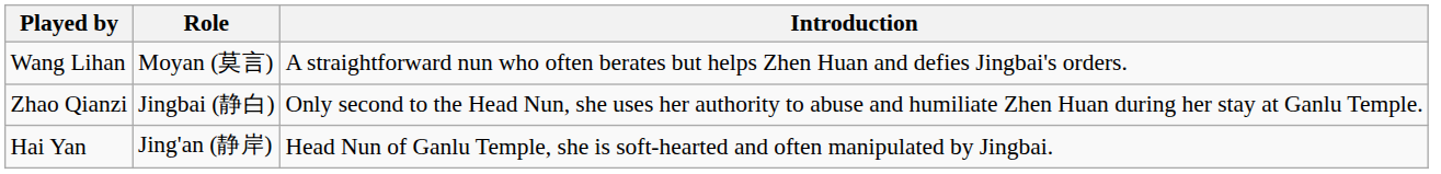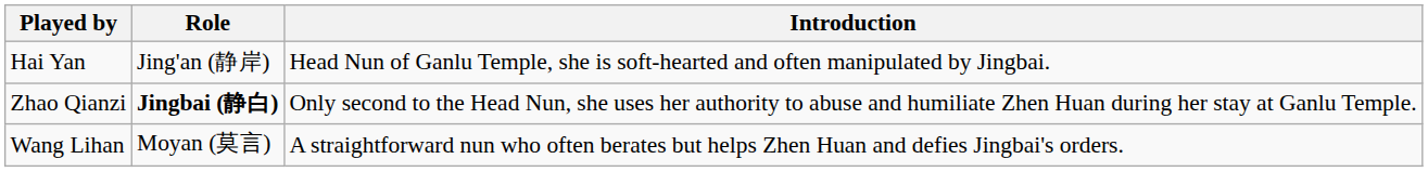 <table class="wikitable">
 <tr>
 <th>Played by</th>
 <th>Role</th>
 <th>Introduction</th>
 </tr>
 <tr>
+<td>Hai Yan</td>
+<td>Jing'an (静岸)</td>
+<td>Head Nun of Ganlu Temple, she is soft-hearted and often manipulated by Jingbai.</td>
+</tr>
+<tr>
+<td>Zhao Qianzi</td>
+<td><strong>Jingbai (静白)</strong></td>
+<td>Only second to the Head Nun, she uses her authority to abuse and humiliate Zhen Huan during her stay at Ganlu Temple.</td>
+</tr>
+<tr>
 <td>Wang Lihan</td>
 <td>Moyan (莫言)</td>
 <td>A straightforward nun who often berates but helps Zhen Huan and defies Jingbai's orders.</td>
 </tr>
-<tr>
-<td>Zhao Qianzi</td>
-<td>Jingbai (静白)</td>
-<td>Only second to the Head Nun, she uses her authority to abuse and humiliate Zhen Huan during her stay at Ganlu Temple.</td>
-</tr>
-<tr>
-<td>Hai Yan</td>
-<td>Jing'an (静岸)</td>
-<td>Head Nun of Ganlu Temple, she is soft-hearted and often manipulated by Jingbai.</td>
-</tr>
 </table>
